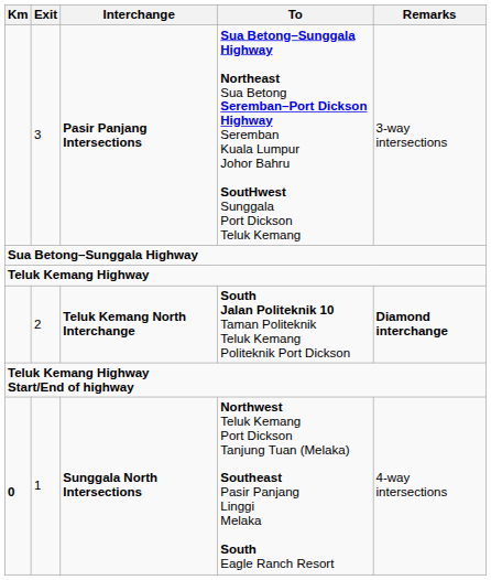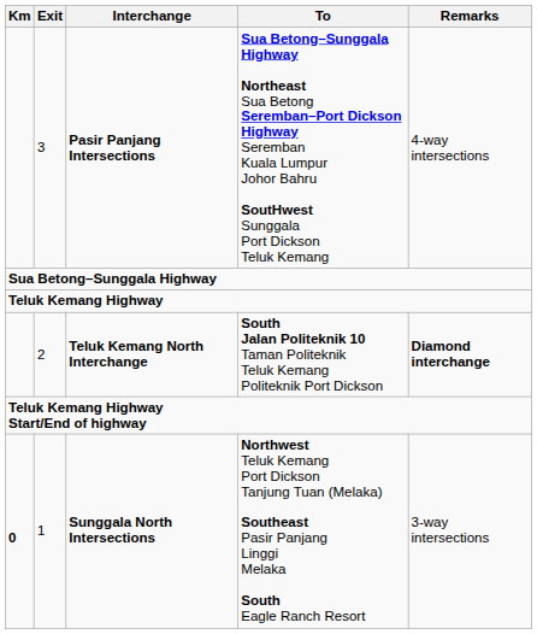 <table class="wikitable">
 <tr>
 <th>Km</th>
 <th>Exit</th>
 <th>Interchange</th>
 <th>To</th>
 <th>Remarks</th>
 </tr>
 <tr>
 <td></td>
 <td>3</td>
 <td><strong>Pasir Panjang Intersections</strong></td>
 <td> <strong><a href='#'>Sua Betong–Sunggala Highway</a></strong><br><br><strong>Northeast</strong><br> Sua Betong<br> <strong><a href='#'>Seremban–Port Dickson Highway</a></strong><br> Seremban<br>  Kuala Lumpur<br>  Johor Bahru<br><br><strong>SoutHwest</strong><br> Sunggala<br> Port Dickson<br> Teluk Kemang</td>
-<td>3-way intersections</td>
+<td>4-way intersections</td>
 </tr>
 <tr>
 <td style="width:600px" colspan="6" style="text-align:center; background:blue;"><strong><span> Sua Betong–Sunggala Highway</span></strong></td>
 </tr>
 <tr>
 <td style="width:600px" colspan="6" style="text-align:center; background:blue;"><strong><span> Teluk Kemang Highway</span></strong></td>
 </tr>
 <tr>
 <td></td>
 <td>2</td>
 <td><strong>Teluk Kemang North Interchange</strong></td>
 <td><strong>South</strong><br><strong>Jalan Politeknik 10</strong><br>Taman Politeknik<br> Teluk Kemang<br>Politeknik Port Dickson </td>
 <td><strong>Diamond interchange</strong></td>
 </tr>
 <tr>
 <td style="width:600px" colspan="6" style="text-align:center; background:blue;"><strong><span> Teluk Kemang Highway<br>Start/End of highway</span></strong></td>
 </tr>
 <tr>
 <td><br><strong>0</strong></td>
 <td>1</td>
 <td><strong>Sunggala North Intersections</strong></td>
 <td><strong>Northwest</strong><br> Teluk Kemang<br> Port Dickson<br> Tanjung Tuan (Melaka)<br><br><strong>Southeast</strong><br> Pasir Panjang<br> Linggi<br> Melaka<br><br><strong>South</strong><br>Eagle Ranch Resort</td>
-<td>4-way intersections</td>
+<td>3-way intersections</td>
 </tr>
 </table>
